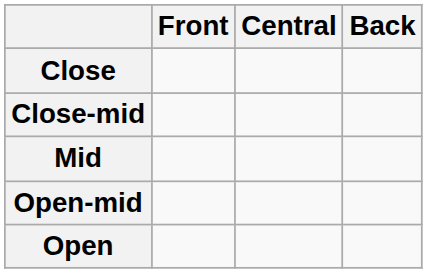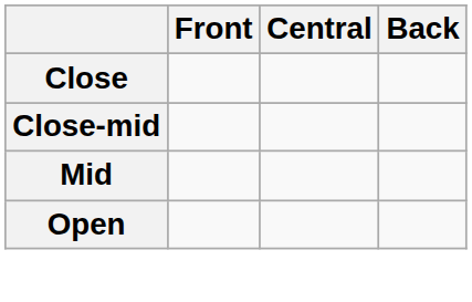 <table class="wikitable" style="text-align:center;">
 <tr>
 <th></th>
 <th>Front</th>
 <th>Central</th>
 <th>Back</th>
 </tr>
 <tr>
 <th>Close</th>
 <td> </td>
 <td> </td>
 <td> </td>
 </tr>
 <tr>
 <th>Close-mid</th>
 <td></td>
 <td></td>
 <td> </td>
 </tr>
 <tr>
 <th>Mid</th>
 <td></td>
 <td> </td>
 <td></td>
 </tr>
 <tr>
-<th>Open-mid</th>
-<td> </td>
-<td></td>
-<td></td>
-</tr>
-<tr>
 <th>Open</th>
 <td> </td>
 <td></td>
 <td></td>
 </tr>
 </table>
